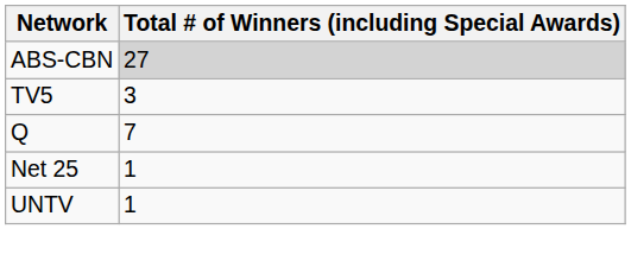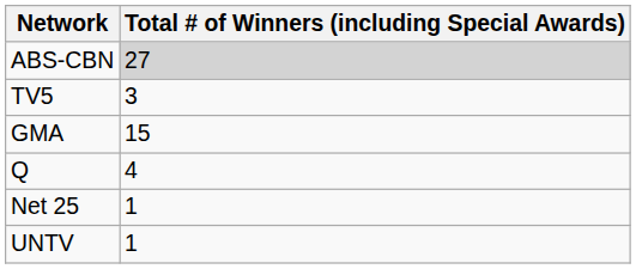 <table class="wikitable sortable">
 <tr>
 <th>Network</th>
 <th>Total # of Winners (including Special Awards)</th>
 </tr>
 <tr>
 <td>ABS-CBN</td>
 <td style="background: lightgrey;">27</td>
 </tr>
 <tr>
 <td>TV5</td>
 <td>3</td>
 </tr>
 <tr>
+<td>GMA</td>
+<td>15</td>
+</tr>
+<tr>
 <td>Q</td>
-<td>7</td>
+<td>4</td>
 </tr>
 <tr>
 <td>Net 25</td>
 <td>1</td>
 </tr>
 <tr>
 <td>UNTV</td>
 <td>1</td>
 </tr>
 </table>
